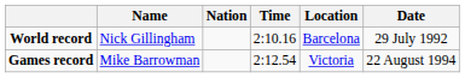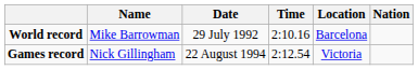 <table class=wikitable style=text-align:center>
 <tr>
 <th></th>
 <th>Name</th>
-<th>Nation</th>
+<th>Date</th>
 <th>Time</th>
 <th>Location</th>
-<th>Date</th>
+<th>Nation</th>
 </tr>
 <tr>
 <td><strong>World record</strong></td>
-<td align=left><a href='#'>Nick Gillingham</a></td>
-<td align=left></td>
+<td align=left><a href='#'>Mike Barrowman</a></td>
+<td>29 July 1992</td>
 <td align=left>2:10.16</td>
 <td><a href='#'>Barcelona</a></td>
-<td>29 July 1992</td>
+<td align=left></td>
 </tr>
 <tr>
 <td><strong>Games record</strong></td>
-<td align=left><a href='#'>Mike Barrowman</a></td>
-<td align=left></td>
+<td align=left><a href='#'>Nick Gillingham</a></td>
+<td>22 August 1994</td>
 <td align=left>2:12.54</td>
 <td><a href='#'>Victoria</a></td>
-<td>22 August 1994</td>
+<td align=left></td>
 </tr>
 </table>
